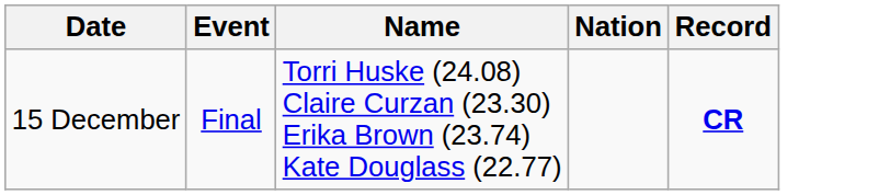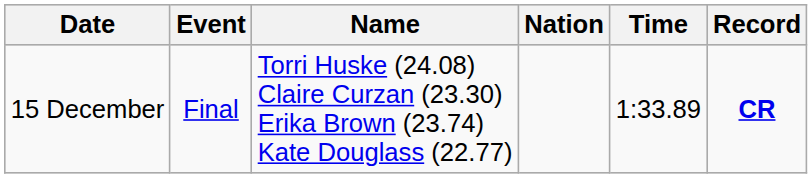 <table class="wikitable" style=text-align:center>
 <tr>
 <th>Date</th>
 <th>Event</th>
 <th>Name</th>
 <th>Nation</th>
+<th>Time</th>
 <th>Record</th>
 </tr>
 <tr>
 <td>15 December</td>
 <td><a href='#'>Final</a></td>
 <td align=left><a href='#'>Torri Huske</a> (24.08)<br><a href='#'>Claire Curzan</a> (23.30)<br><a href='#'>Erika Brown</a> (23.74)<br><a href='#'>Kate Douglass</a> (22.77)</td>
 <td align=left></td>
+<td>1:33.89</td>
 <td><strong><a href='#'>CR</a></strong></td>
 </tr>
 </table>
